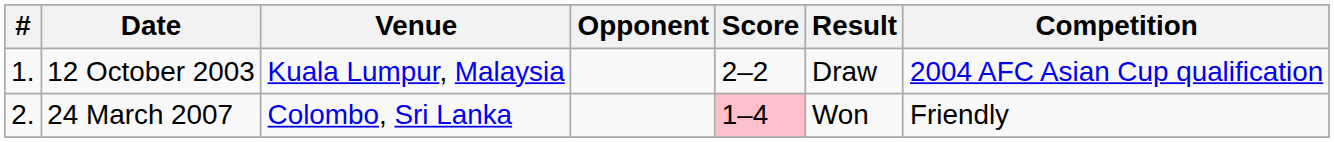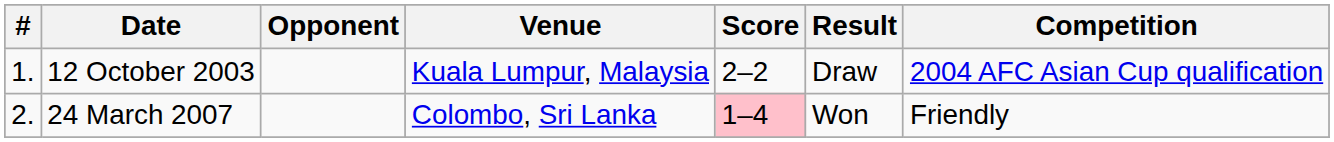 <table class="wikitable">
 <tr>
 <th>#</th>
 <th>Date</th>
+<th>Opponent</th>
 <th>Venue</th>
-<th>Opponent</th>
 <th>Score</th>
 <th>Result</th>
 <th>Competition</th>
 </tr>
 <tr>
 <td>1.</td>
 <td>12 October 2003</td>
+<td></td>
 <td><a href='#'>Kuala Lumpur</a>, <a href='#'>Malaysia</a></td>
-<td></td>
 <td>2–2</td>
 <td>Draw</td>
 <td><a href='#'>2004 AFC Asian Cup qualification</a></td>
 </tr>
 <tr>
 <td>2.</td>
 <td>24 March 2007</td>
+<td></td>
 <td><a href='#'>Colombo</a>, <a href='#'>Sri Lanka</a></td>
-<td></td>
 <td style="background: pink;">1–4</td>
 <td>Won</td>
 <td>Friendly</td>
 </tr>
 </table>
